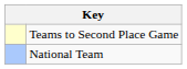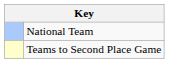 <table class="wikitable" style="text-align: center;">
 <tr>
 <th colspan=2>Key</th>
 </tr>
 <tr>
+<td style="background:#aac9fc; width:20px;"></td>
+<td align=left>National Team</td>
+</tr>
+<tr>
 <td style="background:#ffffcc; width:20px;"></td>
 <td align=left>Teams to Second Place Game</td>
 </tr>
-<tr>
-<td style="background:#aac9fc; width:20px;"></td>
-<td align=left>National Team</td>
-</tr>
 </table>
